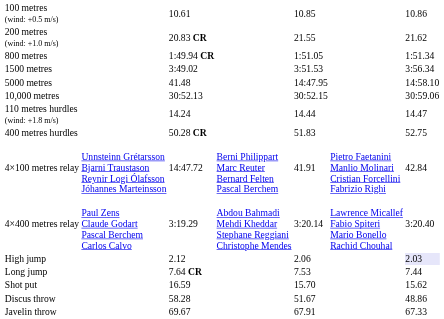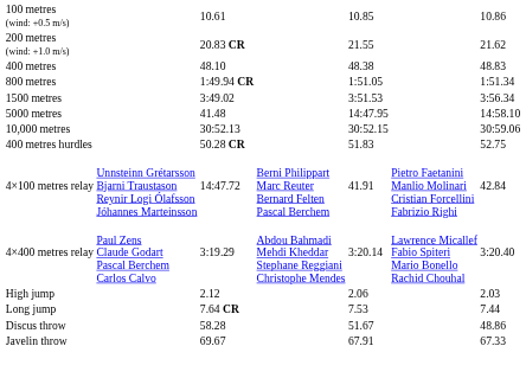 <table>
 <tr>
 <td>100 metres<br><small>(wind: +0.5 m/s)</small></td>
 <td></td>
 <td>10.61</td>
 <td></td>
 <td>10.85</td>
 <td></td>
 <td>10.86</td>
 </tr>
 <tr>
 <td>200 metres<br><small>(wind: +1.0 m/s)</small></td>
 <td></td>
 <td>20.83 <strong>CR</strong></td>
 <td></td>
 <td>21.55</td>
 <td></td>
 <td>21.62</td>
+</tr>
+<tr>
+<td>400 metres</td>
+<td></td>
+<td>48.10</td>
+<td></td>
+<td>48.38</td>
+<td></td>
+<td>48.83</td>
 </tr>
 <tr>
 <td>800 metres</td>
 <td></td>
 <td>1:49.94 <strong>CR</strong></td>
 <td></td>
 <td>1:51.05</td>
 <td></td>
 <td>1:51.34</td>
 </tr>
 <tr>
 <td>1500 metres</td>
 <td></td>
 <td>3:49.02</td>
 <td></td>
 <td>3:51.53</td>
 <td></td>
 <td>3:56.34</td>
 </tr>
 <tr>
 <td>5000 metres</td>
 <td></td>
 <td>41.48</td>
 <td></td>
 <td>14:47.95</td>
 <td></td>
 <td>14:58.10</td>
 </tr>
 <tr>
 <td>10,000 metres</td>
 <td></td>
 <td>30:52.13</td>
 <td></td>
 <td>30:52.15</td>
 <td></td>
 <td>30:59.06</td>
 </tr>
 <tr>
-<td>110 metres hurdles<br><small>(wind: +1.8 m/s)</small></td>
-<td></td>
-<td>14.24</td>
-<td></td>
-<td>14.44</td>
-<td></td>
-<td>14.47</td>
-</tr>
-<tr>
 <td>400 metres hurdles</td>
 <td></td>
 <td>50.28 <strong>CR</strong></td>
 <td></td>
 <td>51.83</td>
 <td></td>
 <td>52.75</td>
 </tr>
 <tr>
 <td>4×100 metres relay</td>
 <td><br><a href='#'>Unnsteinn Grétarsson</a><br><a href='#'>Bjarni Traustason</a><br><a href='#'>Reynir Logi Ólafsson</a><br><a href='#'>Jóhannes Marteinsson</a></td>
 <td>14:47.72</td>
 <td><br><a href='#'>Berni Philippart</a><br><a href='#'>Marc Reuter</a><br><a href='#'>Bernard Felten</a><br><a href='#'>Pascal Berchem</a></td>
 <td>41.91</td>
 <td><br><a href='#'>Pietro Faetanini</a><br><a href='#'>Manlio Molinari</a><br><a href='#'>Cristian Forcellini</a><br><a href='#'>Fabrizio Righi</a></td>
 <td>42.84</td>
 </tr>
 <tr>
 <td>4×400 metres relay</td>
 <td><br><a href='#'>Paul Zens</a><br><a href='#'>Claude Godart</a><br><a href='#'>Pascal Berchem</a><br><a href='#'>Carlos Calvo</a></td>
 <td>3:19.29</td>
 <td><br><a href='#'>Abdou Bahmadi</a><br><a href='#'>Mehdi Kheddar</a><br><a href='#'>Stephane Reggiani</a><br><a href='#'>Christophe Mendes</a></td>
 <td>3:20.14</td>
 <td><br><a href='#'>Lawrence Micallef</a><br><a href='#'>Fabio Spiteri</a><br><a href='#'>Mario Bonello</a><br><a href='#'>Rachid Chouhal</a></td>
 <td>3:20.40</td>
 </tr>
 <tr>
 <td>High jump</td>
 <td></td>
 <td>2.12</td>
 <td></td>
 <td>2.06</td>
 <td></td>
-<td style="background: lavender;">2.03</td>
+<td>2.03</td>
 </tr>
 <tr>
 <td>Long jump</td>
 <td></td>
 <td>7.64 <strong>CR</strong></td>
 <td></td>
 <td>7.53</td>
 <td></td>
 <td>7.44</td>
-</tr>
-<tr>
-<td>Shot put</td>
-<td></td>
-<td>16.59</td>
-<td></td>
-<td>15.70</td>
-<td></td>
-<td>15.62</td>
 </tr>
 <tr>
 <td>Discus throw</td>
 <td></td>
 <td>58.28</td>
 <td></td>
 <td>51.67</td>
 <td></td>
 <td>48.86</td>
 </tr>
 <tr>
 <td>Javelin throw</td>
 <td></td>
 <td>69.67</td>
 <td></td>
 <td>67.91</td>
 <td></td>
 <td>67.33</td>
 </tr>
 </table>
